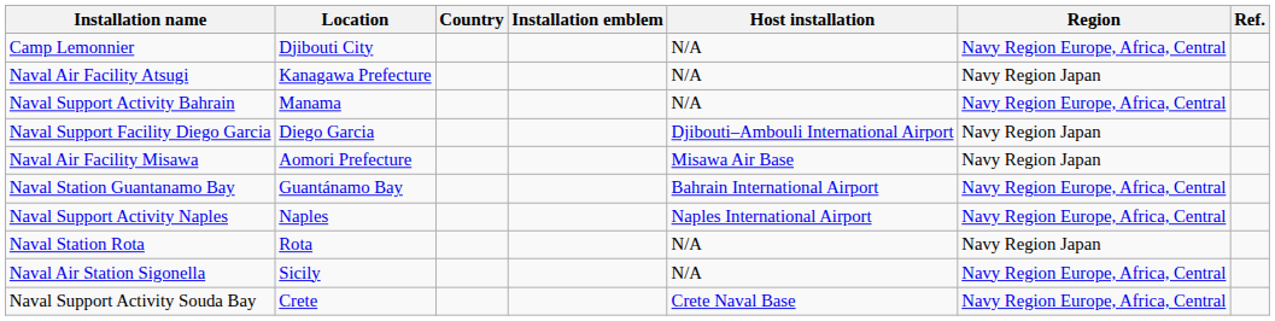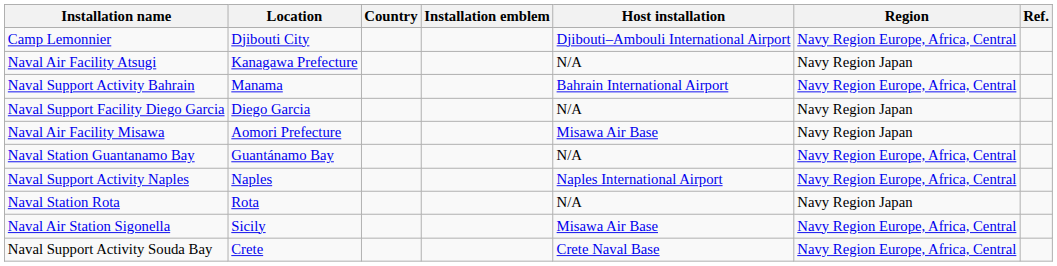 <table class="wikitable sortable">
 <tr>
 <th>Installation name</th>
 <th>Location</th>
 <th>Country</th>
 <th>Installation emblem</th>
 <th>Host installation</th>
 <th>Region</th>
 <th>Ref.</th>
 </tr>
 <tr>
 <td><a href='#'>Camp Lemonnier</a></td>
 <td><a href='#'>Djibouti City</a></td>
 <td></td>
 <td></td>
-<td>N/A</td>
+<td><a href='#'>Djibouti–Ambouli International Airport</a></td>
 <td><a href='#'>Navy Region Europe, Africa, Central</a></td>
 <td></td>
 </tr>
 <tr>
 <td><a href='#'>Naval Air Facility Atsugi</a></td>
 <td><a href='#'>Kanagawa Prefecture</a></td>
 <td></td>
 <td></td>
 <td>N/A</td>
 <td>Navy Region Japan</td>
 <td></td>
 </tr>
 <tr>
 <td><a href='#'>Naval Support Activity Bahrain</a></td>
 <td><a href='#'>Manama</a></td>
 <td></td>
 <td></td>
-<td>N/A</td>
+<td><a href='#'>Bahrain International Airport</a></td>
 <td><a href='#'>Navy Region Europe, Africa, Central</a></td>
 <td></td>
 </tr>
 <tr>
 <td><a href='#'>Naval Support Facility Diego Garcia</a></td>
 <td><a href='#'>Diego Garcia</a></td>
 <td></td>
 <td></td>
-<td><a href='#'>Djibouti–Ambouli International Airport</a></td>
+<td>N/A</td>
 <td>Navy Region Japan</td>
 <td></td>
 </tr>
 <tr>
 <td><a href='#'>Naval Air Facility Misawa</a></td>
 <td><a href='#'>Aomori Prefecture</a></td>
 <td></td>
 <td></td>
 <td><a href='#'>Misawa Air Base</a></td>
 <td>Navy Region Japan</td>
 <td></td>
 </tr>
 <tr>
 <td><a href='#'>Naval Station Guantanamo Bay</a></td>
 <td><a href='#'>Guantánamo Bay</a></td>
 <td></td>
 <td></td>
-<td><a href='#'>Bahrain International Airport</a></td>
+<td>N/A</td>
 <td><a href='#'>Navy Region Europe, Africa, Central</a></td>
 <td></td>
 </tr>
 <tr>
 <td><a href='#'>Naval Support Activity Naples</a></td>
 <td><a href='#'>Naples</a></td>
 <td></td>
 <td></td>
 <td><a href='#'>Naples International Airport</a></td>
 <td><a href='#'>Navy Region Europe, Africa, Central</a></td>
 <td></td>
 </tr>
 <tr>
 <td><a href='#'>Naval Station Rota</a></td>
 <td><a href='#'>Rota</a></td>
 <td></td>
 <td></td>
 <td>N/A</td>
 <td>Navy Region Japan</td>
 <td></td>
 </tr>
 <tr>
 <td><a href='#'>Naval Air Station Sigonella</a></td>
 <td><a href='#'>Sicily</a></td>
 <td></td>
 <td></td>
-<td>N/A</td>
+<td><a href='#'>Misawa Air Base</a></td>
 <td><a href='#'>Navy Region Europe, Africa, Central</a></td>
 <td></td>
 </tr>
 <tr>
 <td>Naval Support Activity Souda Bay</td>
 <td><a href='#'>Crete</a></td>
 <td></td>
 <td></td>
 <td><a href='#'>Crete Naval Base</a></td>
 <td><a href='#'>Navy Region Europe, Africa, Central</a></td>
 <td></td>
 </tr>
 </table>
